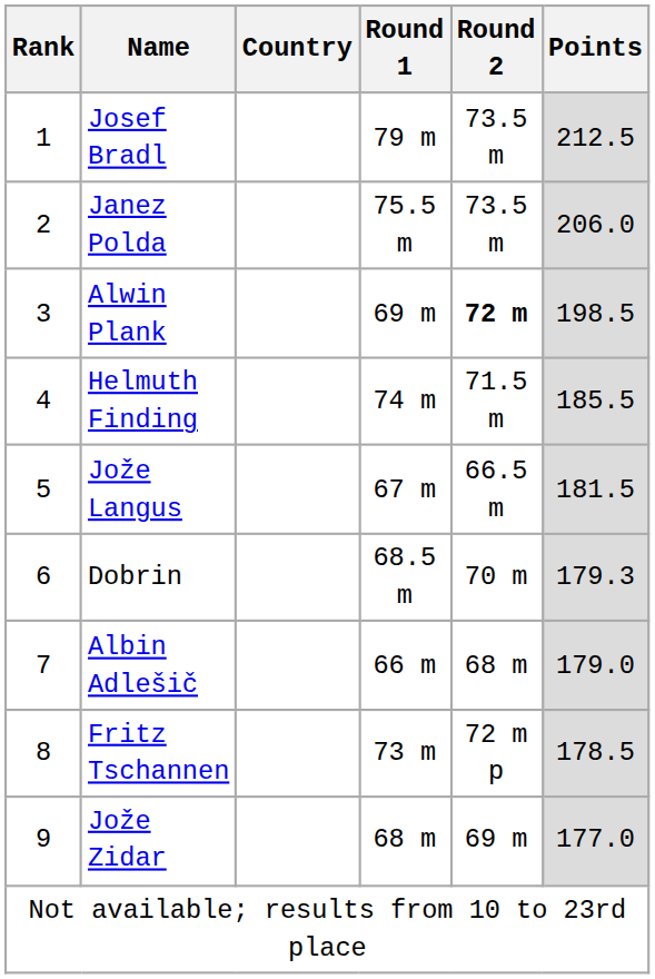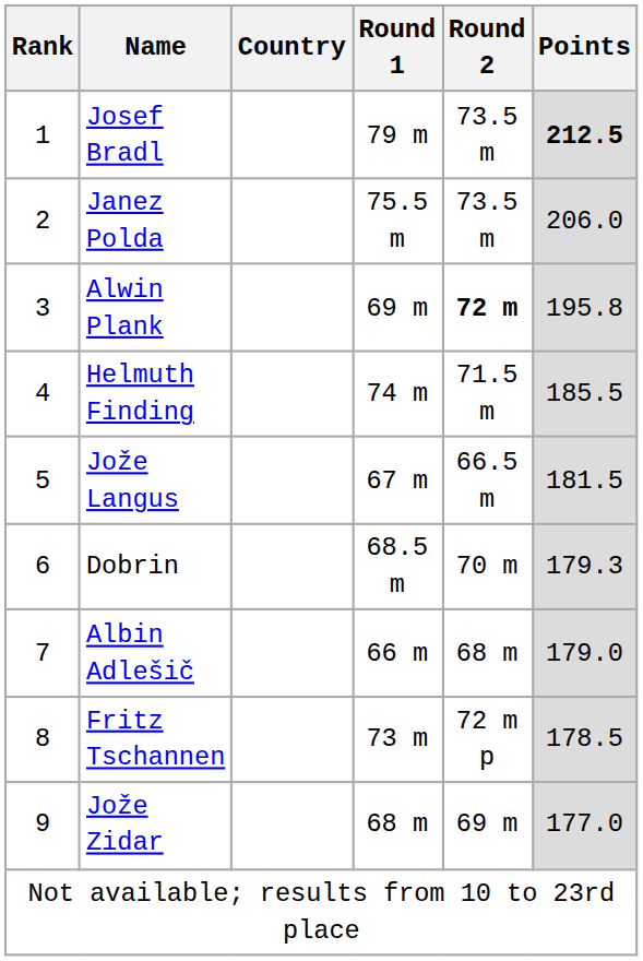 <table class="wikitable sortable" style="background:#fff; font-size:86%; width:30%; line-height:16px; border:grey solid 1px; border-collapse:collapse;">
 <tr>
 <th width="30">Rank</th>
 <th width="110">Name</th>
 <th width="105">Country</th>
 <th width="55">Round 1</th>
 <th width="55">Round 2</th>
 <th width="50">Points</th>
 </tr>
 <tr>
 <td align=center>1</td>
 <td><a href='#'>Josef Bradl</a></td>
 <td></td>
 <td align=center>79 m</td>
 <td align=center>73.5 m</td>
-<td align=center bgcolor=#DCDCDC>212.5</td>
+<td align=center bgcolor=#DCDCDC><strong>212.5</strong></td>
 </tr>
 <tr>
 <td align=center>2</td>
 <td><a href='#'>Janez Polda</a></td>
 <td></td>
 <td align=center>75.5 m</td>
 <td align=center>73.5 m</td>
 <td align=center bgcolor=#DCDCDC>206.0</td>
 </tr>
 <tr>
 <td align=center>3</td>
 <td><a href='#'>Alwin Plank</a></td>
 <td></td>
 <td align=center>69 m</td>
 <td align=center><strong>72 m</strong></td>
-<td align=center bgcolor=#DCDCDC>198.5</td>
+<td align=center bgcolor=#DCDCDC>195.8</td>
 </tr>
 <tr>
 <td align=center>4</td>
 <td><a href='#'>Helmuth Finding</a></td>
 <td></td>
 <td align=center>74 m</td>
 <td align=center>71.5 m</td>
 <td align=center bgcolor=#DCDCDC>185.5</td>
 </tr>
 <tr>
 <td align=center>5</td>
 <td><a href='#'>Jože Langus</a></td>
 <td></td>
 <td align=center>67 m</td>
 <td align=center>66.5 m</td>
 <td align=center bgcolor=#DCDCDC>181.5</td>
 </tr>
 <tr>
 <td align=center>6</td>
 <td>Dobrin</td>
 <td></td>
 <td align=center>68.5 m</td>
 <td align=center>70 m</td>
 <td align=center bgcolor=#DCDCDC>179.3</td>
 </tr>
 <tr>
 <td align=center>7</td>
 <td><a href='#'>Albin Adlešič</a></td>
 <td></td>
 <td align=center>66 m</td>
 <td align=center>68 m</td>
 <td align=center bgcolor=#DCDCDC>179.0</td>
 </tr>
 <tr>
 <td align=center>8</td>
 <td><a href='#'>Fritz Tschannen</a></td>
 <td></td>
 <td align=center>73 m</td>
 <td align=center>72 m p</td>
 <td align=center bgcolor=#DCDCDC>178.5</td>
 </tr>
 <tr>
 <td align=center>9</td>
 <td><a href='#'>Jože Zidar</a></td>
 <td></td>
 <td align=center>68 m</td>
 <td align=center>69 m</td>
 <td align=center bgcolor=#DCDCDC>177.0</td>
 </tr>
 <tr>
 <td colspan=6 align=center>Not available; results from 10 to 23rd place</td>
 </tr>
 </table>
